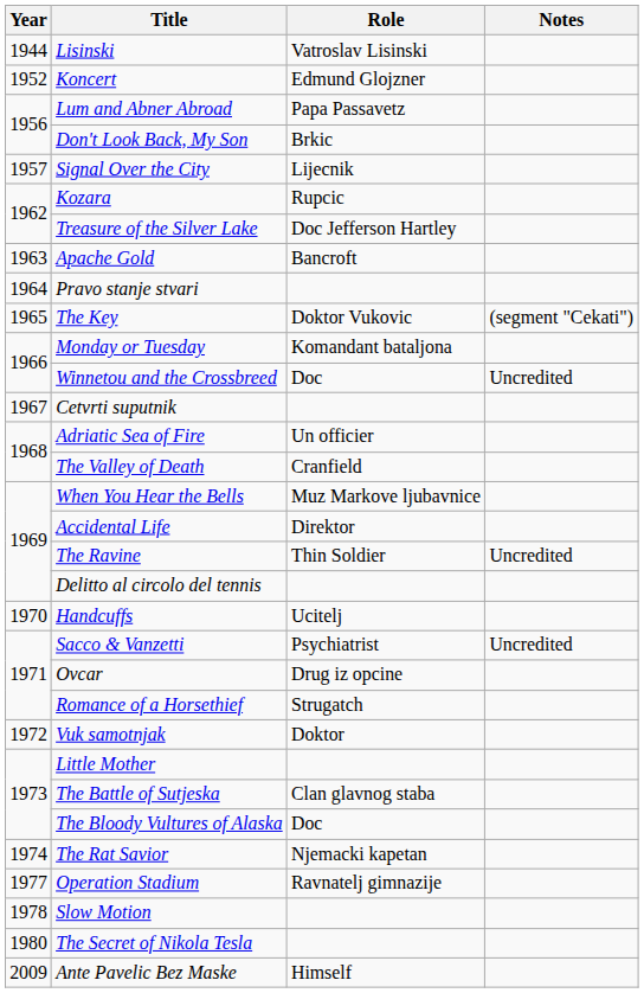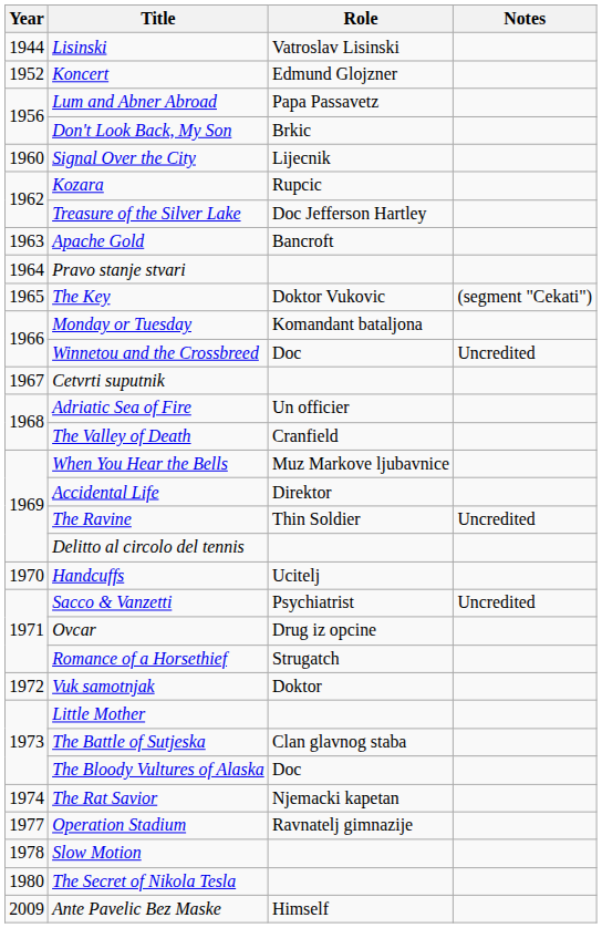 <table class="wikitable sortable">
 <tr>
 <th>Year</th>
 <th>Title</th>
 <th>Role</th>
 <th class="unsortable">Notes</th>
 </tr>
 <tr>
 <td>1944</td>
 <td><em><a href='#'>Lisinski</a></em></td>
 <td>Vatroslav Lisinski</td>
 <td></td>
 </tr>
 <tr>
 <td>1952</td>
 <td><em><a href='#'>Koncert</a></em></td>
 <td>Edmund Glojzner</td>
 <td></td>
 </tr>
 <tr>
 <td rowspan=2>1956</td>
 <td><em><a href='#'>Lum and Abner Abroad</a></em></td>
 <td>Papa Passavetz</td>
 <td></td>
 </tr>
 <tr>
 <td><em><a href='#'>Don't Look Back, My Son</a></em></td>
 <td>Brkic</td>
 <td></td>
 </tr>
 <tr>
-<td>1957</td>
+<td>1960</td>
 <td><em><a href='#'>Signal Over the City</a></em></td>
 <td>Lijecnik</td>
 <td></td>
 </tr>
 <tr>
 <td rowspan=2>1962</td>
 <td><em><a href='#'>Kozara</a></em></td>
 <td>Rupcic</td>
 <td></td>
 </tr>
 <tr>
 <td><em><a href='#'>Treasure of the Silver Lake</a></em></td>
 <td>Doc Jefferson Hartley</td>
 <td></td>
 </tr>
 <tr>
 <td>1963</td>
 <td><em><a href='#'>Apache Gold</a></em></td>
 <td>Bancroft</td>
 <td></td>
 </tr>
 <tr>
 <td>1964</td>
 <td><em>Pravo stanje stvari</em></td>
 <td></td>
 <td></td>
 </tr>
 <tr>
 <td>1965</td>
 <td><em><a href='#'>The Key</a></em></td>
 <td>Doktor Vukovic</td>
 <td>(segment "Cekati")</td>
 </tr>
 <tr>
 <td rowspan=2>1966</td>
 <td><em><a href='#'>Monday or Tuesday</a></em></td>
 <td>Komandant bataljona</td>
 <td></td>
 </tr>
 <tr>
 <td><em><a href='#'>Winnetou and the Crossbreed</a></em></td>
 <td>Doc</td>
 <td>Uncredited</td>
 </tr>
 <tr>
 <td>1967</td>
 <td><em>Cetvrti suputnik</em></td>
 <td></td>
 <td></td>
 </tr>
 <tr>
 <td rowspan=2>1968</td>
 <td><em><a href='#'>Adriatic Sea of Fire</a></em></td>
 <td>Un officier</td>
 <td></td>
 </tr>
 <tr>
 <td><em><a href='#'>The Valley of Death</a></em></td>
 <td>Cranfield</td>
 <td></td>
 </tr>
 <tr>
 <td rowspan=4>1969</td>
 <td><em><a href='#'>When You Hear the Bells</a></em></td>
 <td>Muz Markove ljubavnice</td>
 <td></td>
 </tr>
 <tr>
 <td><em><a href='#'>Accidental Life</a></em></td>
 <td>Direktor</td>
 <td></td>
 </tr>
 <tr>
 <td><em><a href='#'>The Ravine</a></em></td>
 <td>Thin Soldier</td>
 <td>Uncredited</td>
 </tr>
 <tr>
 <td><em>Delitto al circolo del tennis</em></td>
 <td></td>
 <td></td>
 </tr>
 <tr>
 <td>1970</td>
 <td><em><a href='#'>Handcuffs</a></em></td>
 <td>Ucitelj</td>
 <td></td>
 </tr>
 <tr>
 <td rowspan=3>1971</td>
 <td><em><a href='#'>Sacco & Vanzetti</a></em></td>
 <td>Psychiatrist</td>
 <td>Uncredited</td>
 </tr>
 <tr>
 <td><em>Ovcar</em></td>
 <td>Drug iz opcine</td>
 <td></td>
 </tr>
 <tr>
 <td><em><a href='#'>Romance of a Horsethief</a></em></td>
 <td>Strugatch</td>
 <td></td>
 </tr>
 <tr>
 <td>1972</td>
 <td><em><a href='#'>Vuk samotnjak</a></em></td>
 <td>Doktor</td>
 <td></td>
 </tr>
 <tr>
 <td rowspan=3>1973</td>
 <td><em><a href='#'>Little Mother</a></em></td>
 <td></td>
 <td></td>
 </tr>
 <tr>
 <td><em><a href='#'>The Battle of Sutjeska</a></em></td>
 <td>Clan glavnog staba</td>
 <td></td>
 </tr>
 <tr>
 <td><em><a href='#'>The Bloody Vultures of Alaska</a></em></td>
 <td>Doc</td>
 <td></td>
 </tr>
 <tr>
 <td>1974</td>
 <td><em><a href='#'>The Rat Savior</a></em></td>
 <td>Njemacki kapetan</td>
 <td></td>
 </tr>
 <tr>
 <td>1977</td>
 <td><em><a href='#'>Operation Stadium</a></em></td>
 <td>Ravnatelj gimnazije</td>
 <td></td>
 </tr>
 <tr>
 <td>1978</td>
 <td><em><a href='#'>Slow Motion</a></em></td>
 <td></td>
 <td></td>
 </tr>
 <tr>
 <td>1980</td>
 <td><em><a href='#'>The Secret of Nikola Tesla</a></em></td>
 <td></td>
 <td></td>
 </tr>
 <tr>
 <td>2009</td>
 <td><em>Ante Pavelic Bez Maske</em></td>
 <td>Himself</td>
 <td></td>
 </tr>
 </table>
